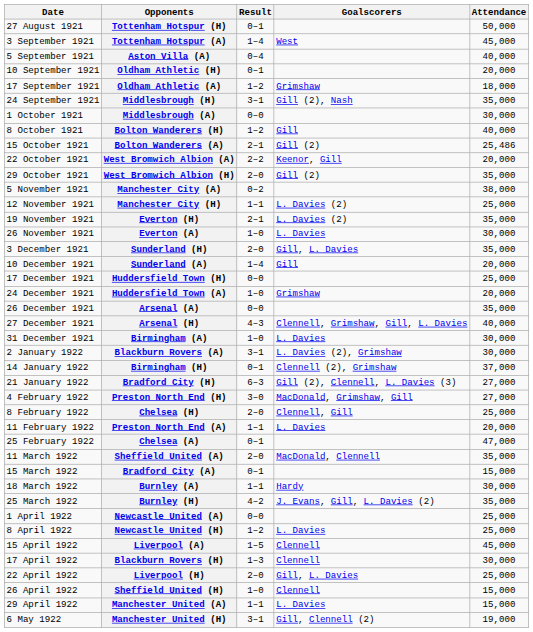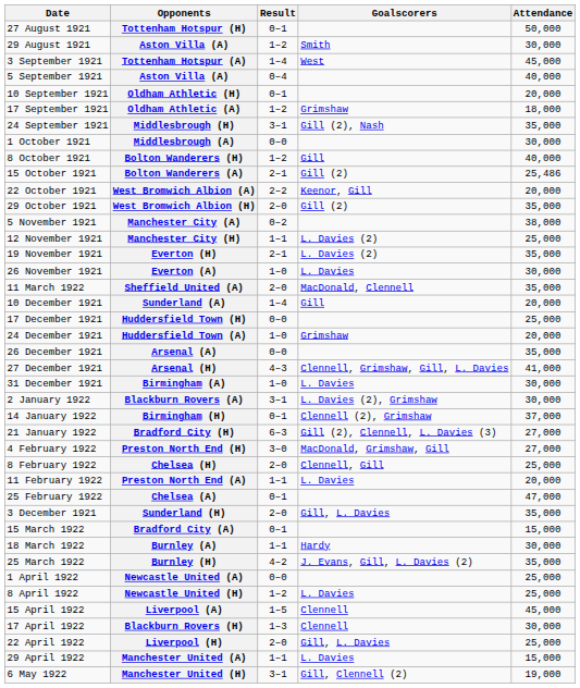 <table class="wikitable plainrowheaders sortable">
 <tr>
 <th scope=col>Date</th>
 <th scope=col>Opponents</th>
 <th scope=col>Result</th>
 <th scope=col class=unsortable>Goalscorers</th>
 <th scope=col>Attendance</th>
 </tr>
 <tr>
 <td>27 August 1921</td>
 <th scope=row><a href='#'>Tottenham Hotspur</a> (H)</th>
 <td align=center>0–1</td>
 <td></td>
 <td align=center>50,000</td>
+</tr>
+<tr>
+<td>29 August 1921</td>
+<th scope=row><a href='#'>Aston Villa</a> (A)</th>
+<td align=center>1–2</td>
+<td><a href='#'>Smith</a></td>
+<td align=center>30,000</td>
 </tr>
 <tr>
 <td>3 September 1921</td>
 <th scope=row><a href='#'>Tottenham Hotspur</a> (A)</th>
 <td align=center>1–4</td>
 <td><a href='#'>West</a></td>
 <td align=center>45,000</td>
 </tr>
 <tr>
 <td>5 September 1921</td>
 <th scope=row><a href='#'>Aston Villa</a> (A)</th>
 <td align=center>0–4</td>
 <td></td>
 <td align=center>40,000</td>
 </tr>
 <tr>
 <td>10 September 1921</td>
 <th scope=row><a href='#'>Oldham Athletic</a> (H)</th>
 <td align=center>0–1</td>
 <td></td>
 <td align=center>20,000</td>
 </tr>
 <tr>
 <td>17 September 1921</td>
 <th scope=row><a href='#'>Oldham Athletic</a> (A)</th>
 <td align=center>1–2</td>
 <td><a href='#'>Grimshaw</a></td>
 <td align=center>18,000</td>
 </tr>
 <tr>
 <td>24 September 1921</td>
 <th scope=row><a href='#'>Middlesbrough</a> (H)</th>
 <td align=center>3–1</td>
 <td><a href='#'>Gill</a> (2), <a href='#'>Nash</a></td>
 <td align=center>35,000</td>
 </tr>
 <tr>
 <td>1 October 1921</td>
 <th scope=row><a href='#'>Middlesbrough</a> (A)</th>
 <td align=center>0–0</td>
 <td></td>
 <td align=center>30,000</td>
 </tr>
 <tr>
 <td>8 October 1921</td>
 <th scope=row><a href='#'>Bolton Wanderers</a> (H)</th>
 <td align=center>1–2</td>
 <td><a href='#'>Gill</a></td>
 <td align=center>40,000</td>
 </tr>
 <tr>
 <td>15 October 1921</td>
 <th scope=row><a href='#'>Bolton Wanderers</a> (A)</th>
 <td align=center>2–1</td>
 <td><a href='#'>Gill</a> (2)</td>
 <td align=center>25,486</td>
 </tr>
 <tr>
 <td>22 October 1921</td>
 <th scope=row><a href='#'>West Bromwich Albion</a> (A)</th>
 <td align=center>2–2</td>
 <td><a href='#'>Keenor</a>, <a href='#'>Gill</a></td>
 <td align=center>20,000</td>
 </tr>
 <tr>
 <td>29 October 1921</td>
 <th scope=row><a href='#'>West Bromwich Albion</a> (H)</th>
 <td align=center>2–0</td>
 <td><a href='#'>Gill</a> (2)</td>
 <td align=center>35,000</td>
 </tr>
 <tr>
 <td>5 November 1921</td>
 <th scope=row><a href='#'>Manchester City</a> (A)</th>
 <td align=center>0–2</td>
 <td></td>
 <td align=center>38,000</td>
 </tr>
 <tr>
 <td>12 November 1921</td>
 <th scope=row><a href='#'>Manchester City</a> (H)</th>
 <td align=center>1–1</td>
 <td><a href='#'>L. Davies</a> (2)</td>
 <td align=center>25,000</td>
 </tr>
 <tr>
 <td>19 November 1921</td>
 <th scope=row><a href='#'>Everton</a> (H)</th>
 <td align=center>2–1</td>
 <td><a href='#'>L. Davies</a> (2)</td>
 <td align=center>35,000</td>
 </tr>
 <tr>
 <td>26 November 1921</td>
 <th scope=row><a href='#'>Everton</a> (A)</th>
 <td align=center>1–0</td>
 <td><a href='#'>L. Davies</a></td>
 <td align=center>30,000</td>
 </tr>
 <tr>
-<td>3 December 1921</td>
-<th scope=row><a href='#'>Sunderland</a> (H)</th>
+<td>11 March 1922</td>
+<th scope=row><a href='#'>Sheffield United</a> (A)</th>
 <td align=center>2–0</td>
-<td><a href='#'>Gill</a>, <a href='#'>L. Davies</a></td>
+<td><a href='#'>MacDonald</a>, <a href='#'>Clennell</a></td>
 <td align=center>35,000</td>
 </tr>
 <tr>
 <td>10 December 1921</td>
 <th scope=row><a href='#'>Sunderland</a> (A)</th>
 <td align=center>1–4</td>
 <td><a href='#'>Gill</a></td>
 <td align=center>20,000</td>
 </tr>
 <tr>
 <td>17 December 1921</td>
 <th scope=row><a href='#'>Huddersfield Town</a> (H)</th>
 <td align=center>0–0</td>
 <td></td>
 <td align=center>25,000</td>
 </tr>
 <tr>
 <td>24 December 1921</td>
 <th scope=row><a href='#'>Huddersfield Town</a> (A)</th>
 <td align=center>1–0</td>
 <td><a href='#'>Grimshaw</a></td>
 <td align=center>20,000</td>
 </tr>
 <tr>
 <td>26 December 1921</td>
 <th scope=row><a href='#'>Arsenal</a> (A)</th>
 <td align=center>0–0</td>
 <td></td>
 <td align=center>35,000</td>
 </tr>
 <tr>
 <td>27 December 1921</td>
 <th scope=row><a href='#'>Arsenal</a> (H)</th>
 <td align=center>4–3</td>
 <td><a href='#'>Clennell</a>, <a href='#'>Grimshaw</a>, <a href='#'>Gill</a>, <a href='#'>L. Davies</a></td>
-<td align=center>40,000</td>
+<td align=center>41,000</td>
 </tr>
 <tr>
 <td>31 December 1921</td>
 <th scope=row><a href='#'>Birmingham</a> (A)</th>
 <td align=center>1–0</td>
 <td><a href='#'>L. Davies</a></td>
 <td align=center>30,000</td>
 </tr>
 <tr>
 <td>2 January 1922</td>
 <th scope=row><a href='#'>Blackburn Rovers</a> (A)</th>
 <td align=center>3–1</td>
 <td><a href='#'>L. Davies</a> (2), <a href='#'>Grimshaw</a></td>
 <td align=center>30,000</td>
 </tr>
 <tr>
 <td>14 January 1922</td>
 <th scope=row><a href='#'>Birmingham</a> (H)</th>
 <td align=center>0–1</td>
 <td><a href='#'>Clennell</a> (2), <a href='#'>Grimshaw</a></td>
 <td align=center>37,000</td>
 </tr>
 <tr>
 <td>21 January 1922</td>
 <th scope=row><a href='#'>Bradford City</a> (H)</th>
 <td align=center>6–3</td>
 <td><a href='#'>Gill</a> (2), <a href='#'>Clennell</a>, <a href='#'>L. Davies</a> (3)</td>
 <td align=center>27,000</td>
 </tr>
 <tr>
 <td>4 February 1922</td>
 <th scope=row><a href='#'>Preston North End</a> (H)</th>
 <td align=center>3–0</td>
 <td><a href='#'>MacDonald</a>, <a href='#'>Grimshaw</a>, <a href='#'>Gill</a></td>
 <td align=center>27,000</td>
 </tr>
 <tr>
 <td>8 February 1922</td>
 <th scope=row><a href='#'>Chelsea</a> (H)</th>
 <td align=center>2–0</td>
 <td><a href='#'>Clennell</a>, <a href='#'>Gill</a></td>
 <td align=center>25,000</td>
 </tr>
 <tr>
 <td>11 February 1922</td>
 <th scope=row><a href='#'>Preston North End</a> (A)</th>
 <td align=center>1–1</td>
 <td><a href='#'>L. Davies</a></td>
 <td align=center>20,000</td>
 </tr>
 <tr>
 <td>25 February 1922</td>
 <th scope=row><a href='#'>Chelsea</a> (A)</th>
 <td align=center>0–1</td>
 <td></td>
 <td align=center>47,000</td>
 </tr>
 <tr>
-<td>11 March 1922</td>
-<th scope=row><a href='#'>Sheffield United</a> (A)</th>
+<td>3 December 1921</td>
+<th scope=row><a href='#'>Sunderland</a> (H)</th>
 <td align=center>2–0</td>
-<td><a href='#'>MacDonald</a>, <a href='#'>Clennell</a></td>
+<td><a href='#'>Gill</a>, <a href='#'>L. Davies</a></td>
 <td align=center>35,000</td>
 </tr>
 <tr>
 <td>15 March 1922</td>
 <th scope=row><a href='#'>Bradford City</a> (A)</th>
 <td align=center>0–1</td>
 <td></td>
 <td align=center>15,000</td>
 </tr>
 <tr>
 <td>18 March 1922</td>
 <th scope=row><a href='#'>Burnley</a> (A)</th>
 <td align=center>1–1</td>
 <td><a href='#'>Hardy</a></td>
 <td align=center>30,000</td>
 </tr>
 <tr>
 <td>25 March 1922</td>
 <th scope=row><a href='#'>Burnley</a> (H)</th>
 <td align=center>4–2</td>
 <td><a href='#'>J. Evans</a>, <a href='#'>Gill</a>, <a href='#'>L. Davies</a> (2)</td>
 <td align=center>35,000</td>
 </tr>
 <tr>
 <td>1 April 1922</td>
 <th scope=row><a href='#'>Newcastle United</a> (A)</th>
 <td align=center>0–0</td>
 <td></td>
 <td align=center>25,000</td>
 </tr>
 <tr>
 <td>8 April 1922</td>
 <th scope=row><a href='#'>Newcastle United</a> (H)</th>
 <td align=center>1–2</td>
 <td><a href='#'>L. Davies</a></td>
 <td align=center>25,000</td>
 </tr>
 <tr>
 <td>15 April 1922</td>
 <th scope=row><a href='#'>Liverpool</a> (A)</th>
 <td align=center>1–5</td>
 <td><a href='#'>Clennell</a></td>
 <td align=center>45,000</td>
 </tr>
 <tr>
 <td>17 April 1922</td>
 <th scope=row><a href='#'>Blackburn Rovers</a> (H)</th>
 <td align=center>1–3</td>
 <td><a href='#'>Clennell</a></td>
 <td align=center>30,000</td>
 </tr>
 <tr>
 <td>22 April 1922</td>
 <th scope=row><a href='#'>Liverpool</a> (H)</th>
 <td align=center>2–0</td>
 <td><a href='#'>Gill</a>, <a href='#'>L. Davies</a></td>
 <td align=center>25,000</td>
 </tr>
 <tr>
-<td>26 April 1922</td>
-<th scope=row><a href='#'>Sheffield United</a> (H)</th>
-<td align=center>1–0</td>
-<td><a href='#'>Clennell</a></td>
-<td align=center>15,000</td>
-</tr>
-<tr>
 <td>29 April 1922</td>
 <th scope=row><a href='#'>Manchester United</a> (A)</th>
 <td align=center>1–1</td>
 <td><a href='#'>L. Davies</a></td>
 <td align=center>15,000</td>
 </tr>
 <tr>
 <td>6 May 1922</td>
 <th scope=row><a href='#'>Manchester United</a> (H)</th>
 <td align=center>3–1</td>
 <td><a href='#'>Gill</a>, <a href='#'>Clennell</a> (2)</td>
 <td align=center>19,000</td>
 </tr>
 </table>
